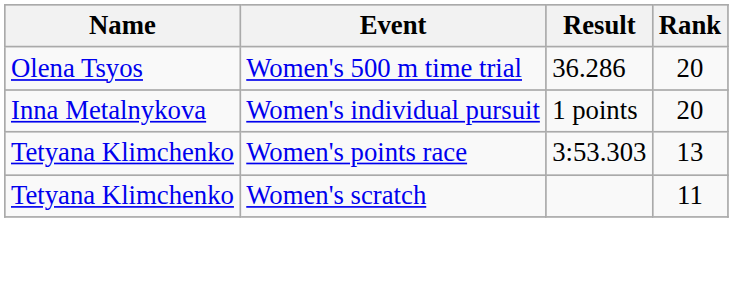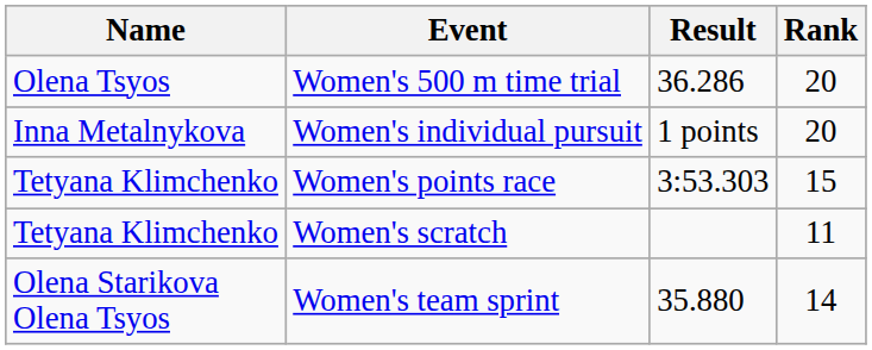 <table class="wikitable sortable">
 <tr>
 <th>Name</th>
 <th>Event</th>
 <th>Result</th>
 <th>Rank</th>
 </tr>
 <tr>
 <td><a href='#'>Olena Tsyos</a></td>
 <td><a href='#'>Women's 500 m time trial</a></td>
 <td>36.286</td>
 <td align=center>20</td>
 </tr>
 <tr>
 <td><a href='#'>Inna Metalnykova</a></td>
 <td><a href='#'>Women's individual pursuit</a></td>
 <td>1 points</td>
 <td align=center>20</td>
 </tr>
 <tr>
 <td><a href='#'>Tetyana Klimchenko</a></td>
 <td><a href='#'>Women's points race</a></td>
 <td>3:53.303</td>
-<td align=center>13</td>
+<td align=center>15</td>
 </tr>
 <tr>
 <td><a href='#'>Tetyana Klimchenko</a></td>
 <td><a href='#'>Women's scratch</a></td>
 <td></td>
 <td align=center>11</td>
 </tr>
+<tr>
+<td><a href='#'>Olena Starikova</a><br><a href='#'>Olena Tsyos</a></td>
+<td><a href='#'>Women's team sprint</a></td>
+<td>35.880</td>
+<td align=center>14</td>
+</tr>
 </table>
